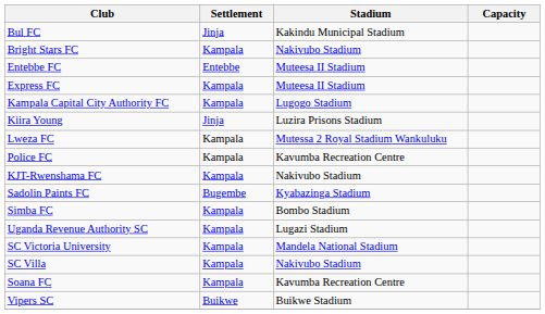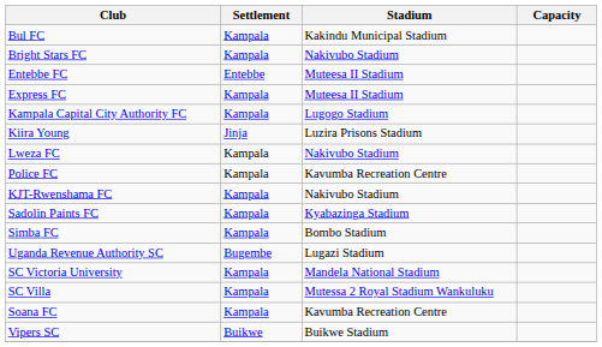 <table class="wikitable" style="width:60%; font-size:100%">
 <tr>
 <th width="300px">Club</th>
 <th width="100px">Settlement</th>
 <th width="300px">Stadium</th>
 <th width="100px">Capacity</th>
 </tr>
 <tr>
 <td><a href='#'>Bul FC</a></td>
-<td><a href='#'>Jinja</a></td>
+<td><a href='#'>Kampala</a></td>
 <td>Kakindu Municipal Stadium</td>
 <td></td>
 </tr>
 <tr>
 <td><a href='#'>Bright Stars FC</a></td>
 <td><a href='#'>Kampala</a></td>
 <td><a href='#'>Nakivubo Stadium</a></td>
 <td></td>
 </tr>
 <tr>
 <td><a href='#'>Entebbe FC</a></td>
 <td><a href='#'>Entebbe</a></td>
 <td><a href='#'>Muteesa II Stadium</a></td>
 <td></td>
 </tr>
 <tr>
 <td><a href='#'>Express FC</a></td>
 <td><a href='#'>Kampala</a></td>
 <td><a href='#'>Muteesa II Stadium</a></td>
 <td></td>
 </tr>
 <tr>
 <td><a href='#'>Kampala Capital City Authority FC</a></td>
 <td><a href='#'>Kampala</a></td>
 <td><a href='#'>Lugogo Stadium</a></td>
 <td></td>
 </tr>
 <tr>
 <td><a href='#'>Kiira Young</a></td>
 <td><a href='#'>Jinja</a></td>
 <td>Luzira Prisons Stadium</td>
 <td></td>
 </tr>
 <tr>
 <td><a href='#'>Lweza FC</a></td>
 <td>Kampala</td>
-<td><a href='#'>Mutessa 2 Royal Stadium Wankuluku</a></td>
+<td><a href='#'>Nakivubo Stadium</a></td>
 <td></td>
 </tr>
 <tr>
 <td><a href='#'>Police FC</a></td>
 <td>Kampala</td>
 <td>Kavumba Recreation Centre</td>
 <td></td>
 </tr>
 <tr>
 <td><a href='#'>KJT-Rwenshama FC</a></td>
 <td><a href='#'>Kampala</a></td>
 <td>Nakivubo Stadium</td>
 <td></td>
 </tr>
 <tr>
 <td><a href='#'>Sadolin Paints FC</a></td>
-<td><a href='#'>Bugembe</a></td>
+<td><a href='#'>Kampala</a></td>
 <td><a href='#'>Kyabazinga Stadium</a></td>
 <td></td>
 </tr>
 <tr>
 <td><a href='#'>Simba FC</a></td>
 <td><a href='#'>Kampala</a></td>
 <td>Bombo Stadium</td>
 <td></td>
 </tr>
 <tr>
 <td><a href='#'>Uganda Revenue Authority SC</a></td>
-<td><a href='#'>Kampala</a></td>
+<td><a href='#'>Bugembe</a></td>
 <td>Lugazi Stadium</td>
 <td></td>
 </tr>
 <tr>
 <td><a href='#'>SC Victoria University</a></td>
 <td><a href='#'>Kampala</a></td>
 <td><a href='#'>Mandela National Stadium</a></td>
 <td></td>
 </tr>
 <tr>
 <td><a href='#'>SC Villa</a></td>
 <td><a href='#'>Kampala</a></td>
-<td><a href='#'>Nakivubo Stadium</a></td>
+<td><a href='#'>Mutessa 2 Royal Stadium Wankuluku</a></td>
 <td></td>
 </tr>
 <tr>
 <td><a href='#'>Soana FC</a></td>
 <td><a href='#'>Kampala</a></td>
 <td>Kavumba Recreation Centre</td>
 <td></td>
 </tr>
 <tr>
 <td><a href='#'>Vipers SC</a></td>
 <td><a href='#'>Buikwe</a></td>
 <td>Buikwe Stadium</td>
 <td></td>
 </tr>
 <tr>
 </tr>
 </table>
